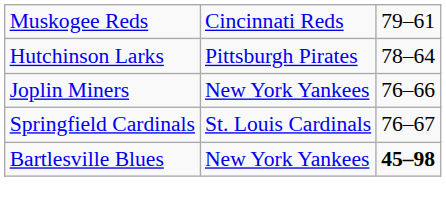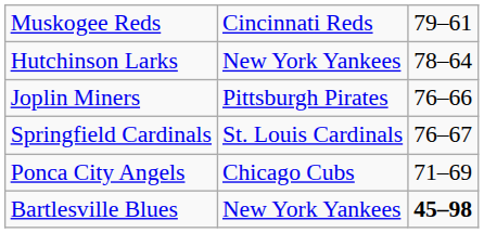 <table class="wikitable">
 <tr>
 <td><a href='#'>Muskogee Reds</a></td>
 <td><a href='#'>Cincinnati Reds</a></td>
 <td>79–61</td>
 </tr>
 <tr>
 <td><a href='#'>Hutchinson Larks</a></td>
-<td><a href='#'>Pittsburgh Pirates</a></td>
+<td><a href='#'>New York Yankees</a></td>
 <td>78–64</td>
 </tr>
 <tr>
 <td><a href='#'>Joplin Miners</a></td>
-<td><a href='#'>New York Yankees</a></td>
+<td><a href='#'>Pittsburgh Pirates</a></td>
 <td>76–66</td>
 </tr>
 <tr>
 <td><a href='#'>Springfield Cardinals</a></td>
 <td><a href='#'>St. Louis Cardinals</a></td>
 <td>76–67</td>
 </tr>
 <tr>
+<td><a href='#'>Ponca City Angels</a></td>
+<td><a href='#'>Chicago Cubs</a></td>
+<td>71–69</td>
+</tr>
+<tr>
 <td><a href='#'>Bartlesville Blues</a></td>
 <td><a href='#'>New York Yankees</a></td>
 <td><strong>45–98</strong></td>
 </tr>
 </table>
